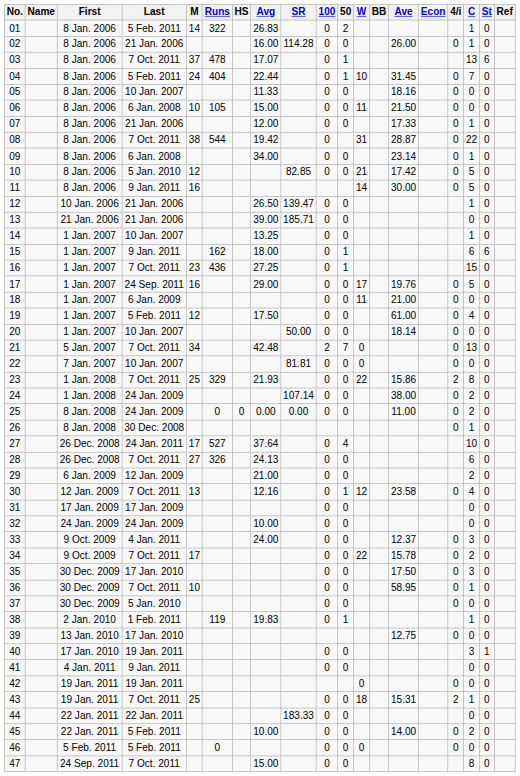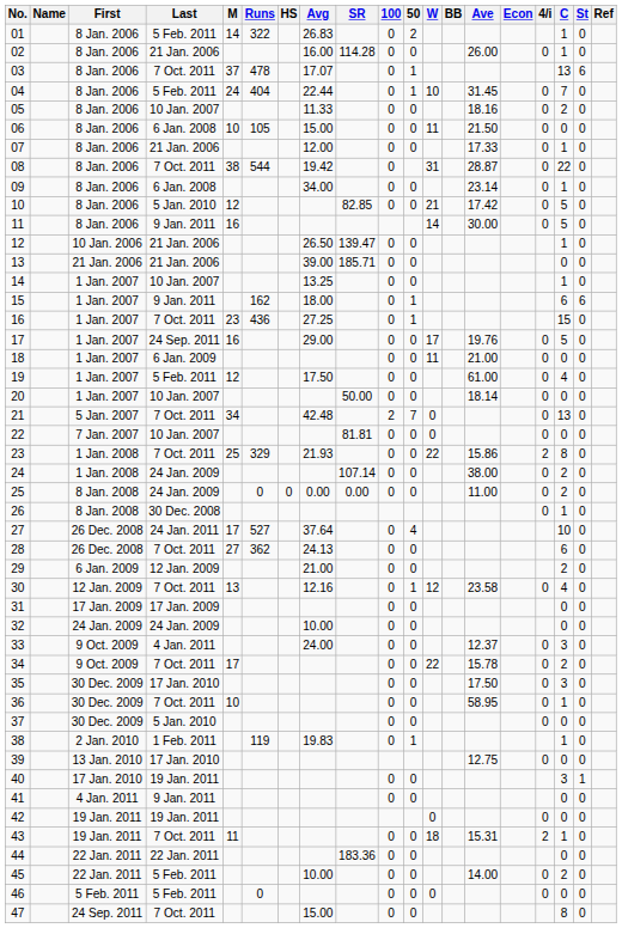 <table class="wikitable sortable">
 <tr style="text-align:center;">
 <th>No.</th>
 <th>Name</th>
 <th>First</th>
 <th>Last</th>
 <th>M</th>
 <th><a href='#'>Runs</a></th>
 <th>HS</th>
 <th><a href='#'>Avg</a></th>
 <th><a href='#'>SR</a></th>
 <th><a href='#'>100</a></th>
 <th>50</th>
 <th><a href='#'>W</a></th>
 <th>BB</th>
 <th><a href='#'>Ave</a></th>
 <th><a href='#'>Econ</a></th>
 <th>4/i</th>
 <th><a href='#'>C</a></th>
 <th><a href='#'>St</a></th>
 <th class="unsortable">Ref</th>
 </tr>
 <tr align=center>
 <td><span>0</span>1</td>
 <td></td>
 <td>8 Jan. 2006</td>
 <td>5 Feb. 2011</td>
 <td>14</td>
 <td>322</td>
 <td></td>
 <td>26.83</td>
 <td></td>
 <td>0</td>
 <td>2</td>
 <td></td>
 <td></td>
 <td></td>
 <td></td>
 <td></td>
 <td>1</td>
 <td>0</td>
 <td></td>
 </tr>
 <tr align=center>
 <td><span>0</span>2</td>
 <td></td>
 <td>8 Jan. 2006</td>
 <td>21 Jan. 2006</td>
 <td></td>
 <td></td>
 <td></td>
 <td>16.00</td>
 <td>114.28</td>
 <td>0</td>
 <td>0</td>
 <td></td>
 <td></td>
 <td>26.00</td>
 <td></td>
 <td>0</td>
 <td>1</td>
 <td>0</td>
 <td></td>
 </tr>
 <tr align=center>
 <td><span>0</span>3</td>
 <td></td>
 <td>8 Jan. 2006</td>
 <td>7 Oct. 2011</td>
 <td>37</td>
 <td>478</td>
 <td></td>
 <td>17.07</td>
 <td></td>
 <td>0</td>
 <td>1</td>
 <td></td>
 <td></td>
 <td></td>
 <td></td>
 <td></td>
 <td>13</td>
 <td>6</td>
 <td></td>
 </tr>
 <tr align=center>
 <td><span>0</span>4</td>
 <td></td>
 <td>8 Jan. 2006</td>
 <td>5 Feb. 2011</td>
 <td>24</td>
 <td>404</td>
 <td></td>
 <td>22.44</td>
 <td></td>
 <td>0</td>
 <td>1</td>
 <td>10</td>
 <td></td>
 <td>31.45</td>
 <td></td>
 <td>0</td>
 <td>7</td>
 <td>0</td>
 <td></td>
 </tr>
 <tr align=center>
 <td><span>0</span>5</td>
 <td></td>
 <td>8 Jan. 2006</td>
 <td>10 Jan. 2007</td>
 <td></td>
 <td></td>
 <td></td>
 <td>11.33</td>
 <td></td>
 <td>0</td>
 <td>0</td>
 <td></td>
 <td></td>
 <td>18.16</td>
 <td></td>
 <td>0</td>
-<td>0</td>
+<td>2</td>
 <td>0</td>
 <td></td>
 </tr>
 <tr align=center>
 <td><span>0</span>6</td>
 <td></td>
 <td>8 Jan. 2006</td>
 <td>6 Jan. 2008</td>
 <td>10</td>
 <td>105</td>
 <td></td>
 <td>15.00</td>
 <td></td>
 <td>0</td>
 <td>0</td>
 <td>11</td>
 <td></td>
 <td>21.50</td>
 <td></td>
 <td>0</td>
 <td>0</td>
 <td>0</td>
 <td></td>
 </tr>
 <tr align=center>
 <td><span>0</span>7</td>
 <td></td>
 <td>8 Jan. 2006</td>
 <td>21 Jan. 2006</td>
 <td></td>
 <td></td>
 <td></td>
 <td>12.00</td>
 <td></td>
 <td>0</td>
 <td>0</td>
 <td></td>
 <td></td>
 <td>17.33</td>
 <td></td>
 <td>0</td>
 <td>1</td>
 <td>0</td>
 <td></td>
 </tr>
 <tr align=center>
 <td><span>0</span>8</td>
 <td></td>
 <td>8 Jan. 2006</td>
 <td>7 Oct. 2011</td>
 <td>38</td>
 <td>544</td>
 <td></td>
 <td>19.42</td>
 <td></td>
 <td>0</td>
 <td></td>
 <td>31</td>
 <td></td>
 <td>28.87</td>
 <td></td>
 <td>0</td>
 <td>22</td>
 <td>0</td>
 <td></td>
 </tr>
 <tr align=center>
 <td><span>0</span>9</td>
 <td></td>
 <td>8 Jan. 2006</td>
 <td>6 Jan. 2008</td>
 <td></td>
 <td></td>
 <td></td>
 <td>34.00</td>
 <td></td>
 <td>0</td>
 <td>0</td>
 <td></td>
 <td></td>
 <td>23.14</td>
 <td></td>
 <td>0</td>
 <td>1</td>
 <td>0</td>
 <td></td>
 </tr>
 <tr align=center>
 <td>10</td>
 <td></td>
 <td>8 Jan. 2006</td>
 <td>5 Jan. 2010</td>
 <td>12</td>
 <td></td>
 <td></td>
 <td></td>
 <td>82.85</td>
 <td>0</td>
 <td>0</td>
 <td>21</td>
 <td></td>
 <td>17.42</td>
 <td></td>
 <td>0</td>
 <td>5</td>
 <td>0</td>
 <td></td>
 </tr>
 <tr align=center>
 <td>11</td>
 <td></td>
 <td>8 Jan. 2006</td>
 <td>9 Jan. 2011</td>
 <td>16</td>
 <td></td>
 <td></td>
 <td></td>
 <td></td>
 <td></td>
 <td></td>
 <td>14</td>
 <td></td>
 <td>30.00</td>
 <td></td>
 <td>0</td>
 <td>5</td>
 <td>0</td>
 <td></td>
 </tr>
 <tr align=center>
 <td>12</td>
 <td></td>
 <td>10 Jan. 2006</td>
 <td>21 Jan. 2006</td>
 <td></td>
 <td></td>
 <td></td>
 <td>26.50</td>
 <td>139.47</td>
 <td>0</td>
 <td>0</td>
 <td></td>
 <td></td>
 <td></td>
 <td></td>
 <td></td>
 <td>1</td>
 <td>0</td>
 <td></td>
 </tr>
 <tr align=center>
 <td>13</td>
 <td></td>
 <td>21 Jan. 2006</td>
 <td>21 Jan. 2006</td>
 <td></td>
 <td></td>
 <td></td>
 <td>39.00</td>
 <td>185.71</td>
 <td>0</td>
 <td>0</td>
 <td></td>
 <td></td>
 <td></td>
 <td></td>
 <td></td>
 <td>0</td>
 <td>0</td>
 <td></td>
 </tr>
 <tr align=center>
 <td>14</td>
 <td></td>
 <td>1 Jan. 2007</td>
 <td>10 Jan. 2007</td>
 <td></td>
 <td></td>
 <td></td>
 <td>13.25</td>
 <td></td>
 <td>0</td>
 <td>0</td>
 <td></td>
 <td></td>
 <td></td>
 <td></td>
 <td></td>
 <td>1</td>
 <td>0</td>
 <td></td>
 </tr>
 <tr align=center>
 <td>15</td>
 <td></td>
 <td>1 Jan. 2007</td>
 <td>9 Jan. 2011</td>
 <td></td>
 <td>162</td>
 <td></td>
 <td>18.00</td>
 <td></td>
 <td>0</td>
 <td>1</td>
 <td></td>
 <td></td>
 <td></td>
 <td></td>
 <td></td>
 <td>6</td>
 <td>6</td>
 <td></td>
 </tr>
 <tr align=center>
 <td>16</td>
 <td></td>
 <td>1 Jan. 2007</td>
 <td>7 Oct. 2011</td>
 <td>23</td>
 <td>436</td>
 <td></td>
 <td>27.25</td>
 <td></td>
 <td>0</td>
 <td>1</td>
 <td></td>
 <td></td>
 <td></td>
 <td></td>
 <td></td>
 <td>15</td>
 <td>0</td>
 <td></td>
 </tr>
 <tr align=center>
 <td>17</td>
 <td></td>
 <td>1 Jan. 2007</td>
 <td>24 Sep. 2011</td>
 <td>16</td>
 <td></td>
 <td></td>
 <td>29.00</td>
 <td></td>
 <td>0</td>
 <td>0</td>
 <td>17</td>
 <td></td>
 <td>19.76</td>
 <td></td>
 <td>0</td>
 <td>5</td>
 <td>0</td>
 <td></td>
 </tr>
 <tr align=center>
 <td>18</td>
 <td></td>
 <td>1 Jan. 2007</td>
 <td>6 Jan. 2009</td>
 <td></td>
 <td></td>
 <td></td>
 <td></td>
 <td></td>
 <td>0</td>
 <td>0</td>
 <td>11</td>
 <td></td>
 <td>21.00</td>
 <td></td>
 <td>0</td>
 <td>0</td>
 <td>0</td>
 <td></td>
 </tr>
 <tr align=center>
 <td>19</td>
 <td></td>
 <td>1 Jan. 2007</td>
 <td>5 Feb. 2011</td>
 <td>12</td>
 <td></td>
 <td></td>
 <td>17.50</td>
 <td></td>
 <td>0</td>
 <td>0</td>
 <td></td>
 <td></td>
 <td>61.00</td>
 <td></td>
 <td>0</td>
 <td>4</td>
 <td>0</td>
 <td></td>
 </tr>
 <tr align=center>
 <td>20</td>
 <td></td>
 <td>1 Jan. 2007</td>
 <td>10 Jan. 2007</td>
 <td></td>
 <td></td>
 <td></td>
 <td></td>
 <td>50.00</td>
 <td>0</td>
 <td>0</td>
 <td></td>
 <td></td>
 <td>18.14</td>
 <td></td>
 <td>0</td>
 <td>0</td>
 <td>0</td>
 <td></td>
 </tr>
 <tr align=center>
 <td>21</td>
 <td></td>
 <td>5 Jan. 2007</td>
 <td>7 Oct. 2011</td>
 <td>34</td>
 <td></td>
 <td></td>
 <td>42.48</td>
 <td></td>
 <td>2</td>
 <td>7</td>
 <td>0</td>
 <td></td>
 <td></td>
 <td></td>
 <td>0</td>
 <td>13</td>
 <td>0</td>
 <td></td>
 </tr>
 <tr align=center>
 <td>22</td>
 <td></td>
 <td>7 Jan. 2007</td>
 <td>10 Jan. 2007</td>
 <td></td>
 <td></td>
 <td></td>
 <td></td>
 <td>81.81</td>
 <td>0</td>
 <td>0</td>
 <td>0</td>
 <td></td>
 <td></td>
 <td></td>
 <td>0</td>
 <td>0</td>
 <td>0</td>
 <td></td>
 </tr>
 <tr align=center>
 <td>23</td>
 <td></td>
 <td>1 Jan. 2008</td>
 <td>7 Oct. 2011</td>
 <td>25</td>
 <td>329</td>
 <td></td>
 <td>21.93</td>
 <td></td>
 <td>0</td>
 <td>0</td>
 <td>22</td>
 <td></td>
 <td>15.86</td>
 <td></td>
 <td>2</td>
 <td>8</td>
 <td>0</td>
 <td></td>
 </tr>
 <tr align=center>
 <td>24</td>
 <td></td>
 <td>1 Jan. 2008</td>
 <td>24 Jan. 2009</td>
 <td></td>
 <td></td>
 <td></td>
 <td></td>
 <td>107.14</td>
 <td>0</td>
 <td>0</td>
 <td></td>
 <td></td>
 <td>38.00</td>
 <td></td>
 <td>0</td>
 <td>2</td>
 <td>0</td>
 <td></td>
 </tr>
 <tr align=center>
 <td>25</td>
 <td></td>
 <td>8 Jan. 2008</td>
 <td>24 Jan. 2009</td>
 <td></td>
 <td>0</td>
 <td>0</td>
 <td>0.00</td>
 <td>0.00</td>
 <td>0</td>
 <td>0</td>
 <td></td>
 <td></td>
 <td>11.00</td>
 <td></td>
 <td>0</td>
 <td>2</td>
 <td>0</td>
 <td></td>
 </tr>
 <tr align=center>
 <td>26</td>
 <td></td>
 <td>8 Jan. 2008</td>
 <td>30 Dec. 2008</td>
 <td></td>
 <td></td>
 <td></td>
 <td></td>
 <td></td>
 <td></td>
 <td></td>
 <td></td>
 <td></td>
 <td></td>
 <td></td>
 <td>0</td>
 <td>1</td>
 <td>0</td>
 <td></td>
 </tr>
 <tr align=center>
 <td>27</td>
 <td></td>
 <td>26 Dec. 2008</td>
 <td>24 Jan. 2011</td>
 <td>17</td>
 <td>527</td>
 <td></td>
 <td>37.64</td>
 <td></td>
 <td>0</td>
 <td>4</td>
 <td></td>
 <td></td>
 <td></td>
 <td></td>
 <td></td>
 <td>10</td>
 <td>0</td>
 <td></td>
 </tr>
 <tr align=center>
 <td>28</td>
 <td></td>
 <td>26 Dec. 2008</td>
 <td>7 Oct. 2011</td>
 <td>27</td>
-<td>326</td>
+<td>362</td>
 <td></td>
 <td>24.13</td>
 <td></td>
 <td>0</td>
 <td>0</td>
 <td></td>
 <td></td>
 <td></td>
 <td></td>
 <td></td>
 <td>6</td>
 <td>0</td>
 <td></td>
 </tr>
 <tr align=center>
 <td>29</td>
 <td></td>
 <td>6 Jan. 2009</td>
 <td>12 Jan. 2009</td>
 <td></td>
 <td></td>
 <td></td>
 <td>21.00</td>
 <td></td>
 <td>0</td>
 <td>0</td>
 <td></td>
 <td></td>
 <td></td>
 <td></td>
 <td></td>
 <td>2</td>
 <td>0</td>
 <td></td>
 </tr>
 <tr align=center>
 <td>30</td>
 <td></td>
 <td>12 Jan. 2009</td>
 <td>7 Oct. 2011</td>
 <td>13</td>
 <td></td>
 <td></td>
 <td>12.16</td>
 <td></td>
 <td>0</td>
 <td>1</td>
 <td>12</td>
 <td></td>
 <td>23.58</td>
 <td></td>
 <td>0</td>
 <td>4</td>
 <td>0</td>
 <td></td>
 </tr>
 <tr align=center>
 <td>31</td>
 <td></td>
 <td>17 Jan. 2009</td>
 <td>17 Jan. 2009</td>
 <td></td>
 <td></td>
 <td></td>
 <td></td>
 <td></td>
 <td>0</td>
 <td>0</td>
 <td></td>
 <td></td>
 <td></td>
 <td></td>
 <td></td>
 <td>0</td>
 <td>0</td>
 <td></td>
 </tr>
 <tr align=center>
 <td>32</td>
 <td></td>
 <td>24 Jan. 2009</td>
 <td>24 Jan. 2009</td>
 <td></td>
 <td></td>
 <td></td>
 <td>10.00</td>
 <td></td>
 <td>0</td>
 <td>0</td>
 <td></td>
 <td></td>
 <td></td>
 <td></td>
 <td></td>
 <td>0</td>
 <td>0</td>
 <td></td>
 </tr>
 <tr align=center>
 <td>33</td>
 <td></td>
 <td>9 Oct. 2009</td>
 <td>4 Jan. 2011</td>
 <td></td>
 <td></td>
 <td></td>
 <td>24.00</td>
 <td></td>
 <td>0</td>
 <td>0</td>
 <td></td>
 <td></td>
 <td>12.37</td>
 <td></td>
 <td>0</td>
 <td>3</td>
 <td>0</td>
 <td></td>
 </tr>
 <tr align=center>
 <td>34</td>
 <td></td>
 <td>9 Oct. 2009</td>
 <td>7 Oct. 2011</td>
 <td>17</td>
 <td></td>
 <td></td>
 <td></td>
 <td></td>
 <td>0</td>
 <td>0</td>
 <td>22</td>
 <td></td>
 <td>15.78</td>
 <td></td>
 <td>0</td>
 <td>2</td>
 <td>0</td>
 <td></td>
 </tr>
 <tr align=center>
 <td>35</td>
 <td></td>
 <td>30 Dec. 2009</td>
 <td>17 Jan. 2010</td>
 <td></td>
 <td></td>
 <td></td>
 <td></td>
 <td></td>
 <td>0</td>
 <td>0</td>
 <td></td>
 <td></td>
 <td>17.50</td>
 <td></td>
 <td>0</td>
 <td>3</td>
 <td>0</td>
 <td></td>
 </tr>
 <tr align=center>
 <td>36</td>
 <td></td>
 <td>30 Dec. 2009</td>
 <td>7 Oct. 2011</td>
 <td>10</td>
 <td></td>
 <td></td>
 <td></td>
 <td></td>
 <td>0</td>
 <td>0</td>
 <td></td>
 <td></td>
 <td>58.95</td>
 <td></td>
 <td>0</td>
 <td>1</td>
 <td>0</td>
 <td></td>
 </tr>
 <tr align=center>
 <td>37</td>
 <td></td>
 <td>30 Dec. 2009</td>
 <td>5 Jan. 2010</td>
 <td></td>
 <td></td>
 <td></td>
 <td></td>
 <td></td>
 <td>0</td>
 <td>0</td>
 <td></td>
 <td></td>
 <td></td>
 <td></td>
 <td>0</td>
 <td>0</td>
 <td>0</td>
 <td></td>
 </tr>
 <tr align=center>
 <td>38</td>
 <td></td>
 <td>2 Jan. 2010</td>
 <td>1 Feb. 2011</td>
 <td></td>
 <td>119</td>
 <td></td>
 <td>19.83</td>
 <td></td>
 <td>0</td>
 <td>1</td>
 <td></td>
 <td></td>
 <td></td>
 <td></td>
 <td></td>
 <td>1</td>
 <td>0</td>
 <td></td>
 </tr>
 <tr align=center>
 <td>39</td>
 <td></td>
 <td>13 Jan. 2010</td>
 <td>17 Jan. 2010</td>
 <td></td>
 <td></td>
 <td></td>
 <td></td>
 <td></td>
 <td></td>
 <td></td>
 <td></td>
 <td></td>
 <td>12.75</td>
 <td></td>
 <td>0</td>
 <td>0</td>
 <td>0</td>
 <td></td>
 </tr>
 <tr align=center>
 <td>40</td>
 <td></td>
 <td>17 Jan. 2010</td>
 <td>19 Jan. 2011</td>
 <td></td>
 <td></td>
 <td></td>
 <td></td>
 <td></td>
 <td>0</td>
 <td>0</td>
 <td></td>
 <td></td>
 <td></td>
 <td></td>
 <td></td>
 <td>3</td>
 <td>1</td>
 <td></td>
 </tr>
 <tr align=center>
 <td>41</td>
 <td></td>
 <td>4 Jan. 2011</td>
 <td>9 Jan. 2011</td>
 <td></td>
 <td></td>
 <td></td>
 <td></td>
 <td></td>
 <td>0</td>
 <td>0</td>
 <td></td>
 <td></td>
 <td></td>
 <td></td>
 <td></td>
 <td>0</td>
 <td>0</td>
 <td></td>
 </tr>
 <tr align=center>
 <td>42</td>
 <td></td>
 <td>19 Jan. 2011</td>
 <td>19 Jan. 2011</td>
 <td></td>
 <td></td>
 <td></td>
 <td></td>
 <td></td>
 <td></td>
 <td></td>
 <td>0</td>
 <td></td>
 <td></td>
 <td></td>
 <td>0</td>
 <td>0</td>
 <td>0</td>
 <td></td>
 </tr>
 <tr align=center>
 <td>43</td>
 <td></td>
 <td>19 Jan. 2011</td>
 <td>7 Oct. 2011</td>
-<td>25</td>
+<td>11</td>
 <td></td>
 <td></td>
 <td></td>
 <td></td>
 <td>0</td>
 <td>0</td>
 <td>18</td>
 <td></td>
 <td>15.31</td>
 <td></td>
 <td>2</td>
 <td>1</td>
 <td>0</td>
 <td></td>
 </tr>
 <tr align=center>
 <td>44</td>
 <td></td>
 <td>22 Jan. 2011</td>
 <td>22 Jan. 2011</td>
 <td></td>
 <td></td>
 <td></td>
 <td></td>
-<td>183.33</td>
+<td>183.36</td>
 <td>0</td>
 <td>0</td>
 <td></td>
 <td></td>
 <td></td>
 <td></td>
 <td></td>
 <td>0</td>
 <td>0</td>
 <td></td>
 </tr>
 <tr align=center>
 <td>45</td>
 <td></td>
 <td>22 Jan. 2011</td>
 <td>5 Feb. 2011</td>
 <td></td>
 <td></td>
 <td></td>
 <td>10.00</td>
 <td></td>
 <td>0</td>
 <td>0</td>
 <td></td>
 <td></td>
 <td>14.00</td>
 <td></td>
 <td>0</td>
 <td>2</td>
 <td>0</td>
 <td></td>
 </tr>
 <tr align=center>
 <td>46</td>
 <td></td>
 <td>5 Feb. 2011</td>
 <td>5 Feb. 2011</td>
 <td></td>
 <td>0</td>
 <td></td>
 <td></td>
 <td></td>
 <td>0</td>
 <td>0</td>
 <td>0</td>
 <td></td>
 <td></td>
 <td></td>
 <td>0</td>
 <td>0</td>
 <td>0</td>
 <td></td>
 </tr>
 <tr align=center>
 <td>47</td>
 <td></td>
 <td>24 Sep. 2011</td>
 <td>7 Oct. 2011</td>
 <td></td>
 <td></td>
 <td></td>
 <td>15.00</td>
 <td></td>
 <td>0</td>
 <td>0</td>
 <td></td>
 <td></td>
 <td></td>
 <td></td>
 <td></td>
 <td>8</td>
 <td>0</td>
 <td></td>
 </tr>
 </table>
